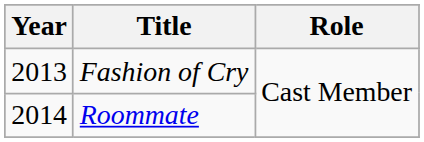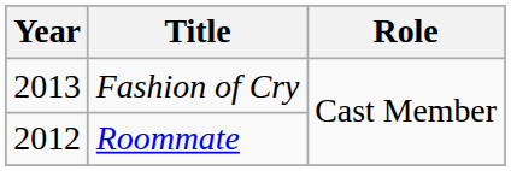 <table class="wikitable">
 <tr>
 <th>Year</th>
 <th>Title</th>
 <th>Role</th>
 </tr>
 <tr>
 <td>2013</td>
 <td><em>Fashion of Cry</em></td>
 <td rowspan=2>Cast Member</td>
 </tr>
 <tr>
-<td>2014</td>
+<td>2012</td>
 <td><em><a href='#'>Roommate</a></em></td>
 </tr>
 </table>
